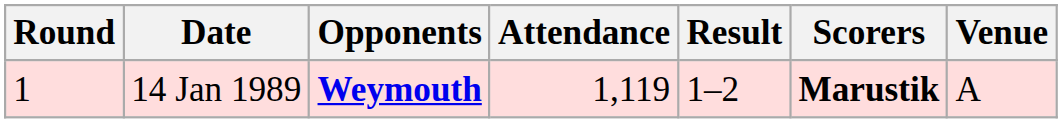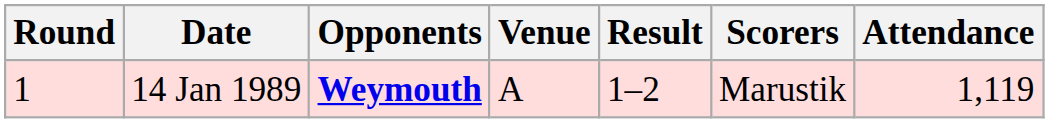 <table class="wikitable">
 <tr>
 <th>Round</th>
 <th>Date</th>
 <th>Opponents</th>
-<th>Attendance</th>
+<th>Venue</th>
 <th>Result</th>
 <th>Scorers</th>
-<th>Venue</th>
+<th>Attendance</th>
 </tr>
 <tr bgcolor="#ffdddd">
 <td>1</td>
 <td>14 Jan 1989</td>
 <td><strong><a href='#'>Weymouth</a></strong></td>
+<td>A</td>
+<td>1–2</td>
+<td>Marustik</td>
 <td align="right">1,119</td>
-<td>1–2</td>
-<td><strong>Marustik</strong></td>
-<td>A</td>
 </tr>
 </table>
